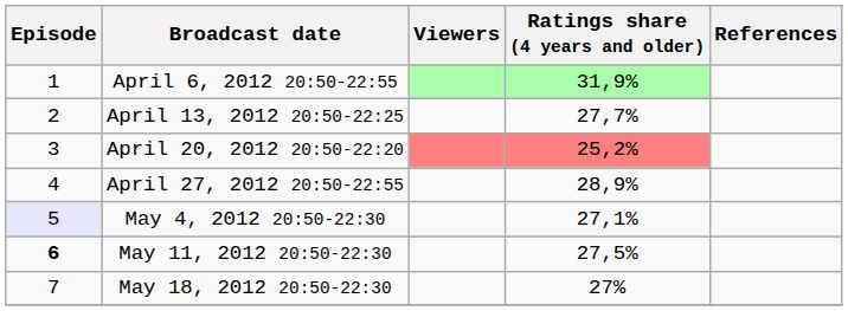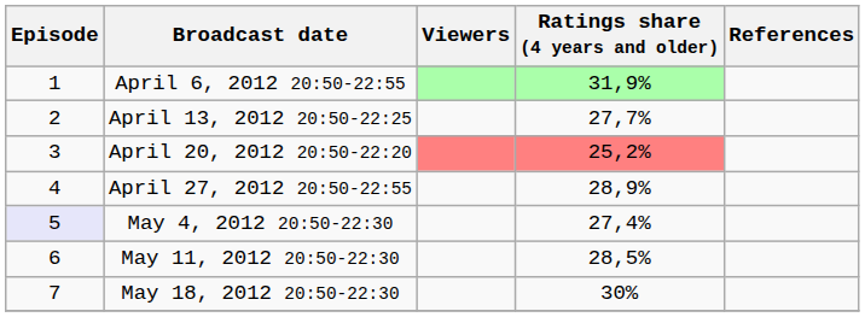 <table class="wikitable" style="font-size:90%; text-align:center">
 <tr>
 <th>Episode</th>
 <th>Broadcast date</th>
 <th>Viewers</th>
 <th>Ratings share<br><small>(4 years and older)</small></th>
 <th>References</th>
 </tr>
 <tr>
 <td>1</td>
 <td>April 6, 2012 <small>20:50-22:55</small></td>
 <td bgcolor="#AAFFAA"></td>
 <td bgcolor="#AAFFAA">31,9%</td>
 <td></td>
 </tr>
 <tr>
 <td>2</td>
 <td>April 13, 2012 <small>20:50-22:25</small></td>
 <td></td>
 <td>27,7%</td>
 <td></td>
 </tr>
 <tr>
 <td>3</td>
 <td>April 20, 2012 <small>20:50-22:20</small></td>
 <td bgcolor="#FF8080"></td>
 <td bgcolor="#FF8080">25,2%</td>
 <td></td>
 </tr>
 <tr>
 <td>4</td>
 <td>April 27, 2012 <small>20:50-22:55</small></td>
 <td></td>
 <td>28,9%</td>
 <td></td>
 </tr>
 <tr>
 <td style="background: lavender;">5</td>
 <td>May 4, 2012 <small>20:50-22:30</small></td>
 <td></td>
-<td>27,1%</td>
+<td>27,4%</td>
 <td></td>
 </tr>
 <tr>
-<td><strong>6</strong></td>
+<td>6</td>
 <td>May 11, 2012 <small>20:50-22:30</small></td>
 <td></td>
-<td>27,5%</td>
+<td>28,5%</td>
 <td></td>
 </tr>
 <tr>
 <td>7</td>
 <td>May 18, 2012 <small>20:50-22:30</small></td>
 <td></td>
-<td>27%</td>
+<td>30%</td>
 <td></td>
 </tr>
 <tr>
 </tr>
 </table>
